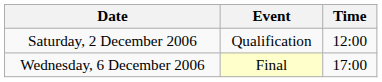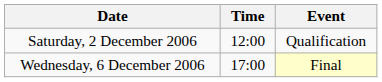 <table class = "wikitable" style="text-align:center;">
 <tr>
 <th width=220>Date</th>
+<th width=50>Time</th>
 <th width=100>Event</th>
-<th width=50>Time</th>
 </tr>
 <tr>
 <td>Saturday, 2 December 2006</td>
+<td>12:00</td>
 <td>Qualification</td>
-<td>12:00</td>
 </tr>
 <tr>
 <td>Wednesday, 6 December 2006</td>
+<td>17:00</td>
 <td bgcolor=ffffcc>Final</td>
-<td>17:00</td>
 </tr>
 </table>
